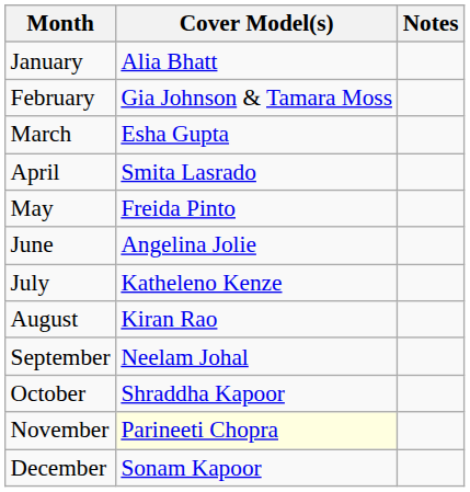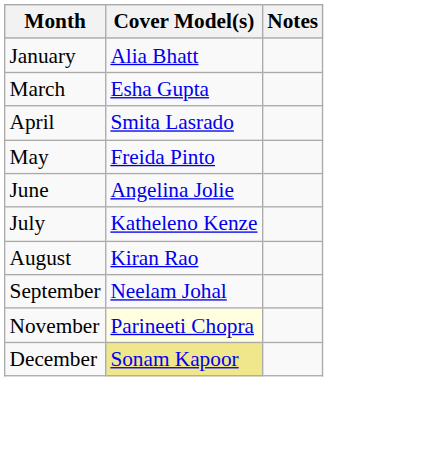 <table class="wikitable">
 <tr style="background:#ccc; text-align:center;">
 <th>Month</th>
 <th>Cover Model(s)</th>
 <th>Notes</th>
 </tr>
 <tr>
 <td>January</td>
 <td><a href='#'>Alia Bhatt</a></td>
-<td></td>
-</tr>
-<tr>
-<td>February</td>
-<td><a href='#'>Gia Johnson</a> &  <a href='#'>Tamara Moss</a></td>
 <td></td>
 </tr>
 <tr>
 <td>March</td>
 <td><a href='#'>Esha Gupta</a></td>
 <td></td>
 </tr>
 <tr>
 <td>April</td>
 <td><a href='#'>Smita Lasrado</a></td>
 <td></td>
 </tr>
 <tr>
 <td>May</td>
 <td><a href='#'>Freida Pinto</a></td>
 <td></td>
 </tr>
 <tr>
 <td>June</td>
 <td><a href='#'>Angelina Jolie</a></td>
 <td></td>
 </tr>
 <tr>
 <td>July</td>
 <td><a href='#'>Katheleno Kenze</a></td>
 <td></td>
 </tr>
 <tr>
 <td>August</td>
 <td><a href='#'>Kiran Rao</a></td>
 <td></td>
 </tr>
 <tr>
 <td>September</td>
 <td><a href='#'>Neelam Johal</a></td>
 <td></td>
 </tr>
 <tr>
-<td>October</td>
-<td><a href='#'>Shraddha Kapoor</a></td>
-<td></td>
-</tr>
-<tr>
 <td>November</td>
 <td style="background: lightyellow;"><a href='#'>Parineeti Chopra</a></td>
 <td></td>
 </tr>
 <tr>
 <td>December</td>
-<td><a href='#'>Sonam Kapoor</a></td>
+<td style="background: khaki;"><a href='#'>Sonam Kapoor</a></td>
 <td></td>
 </tr>
 </table>
